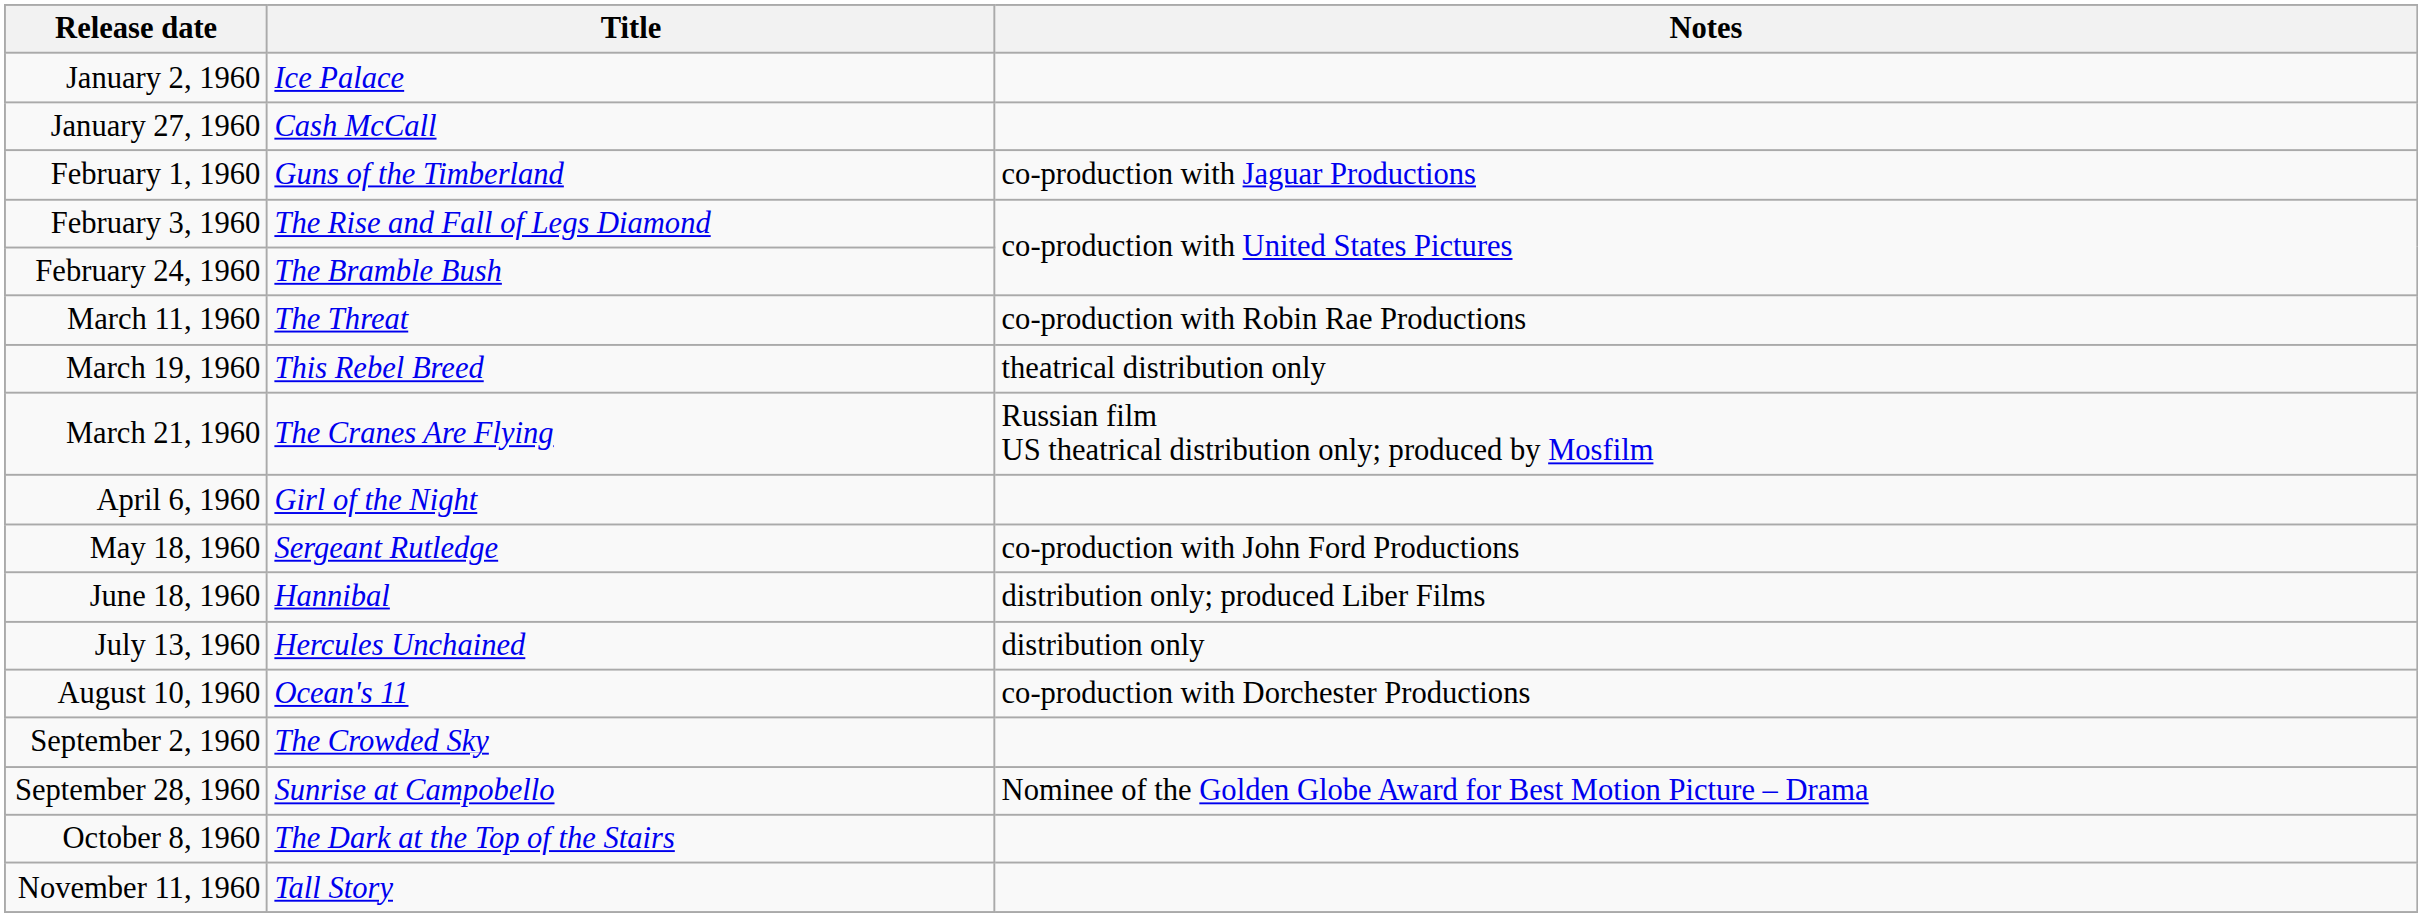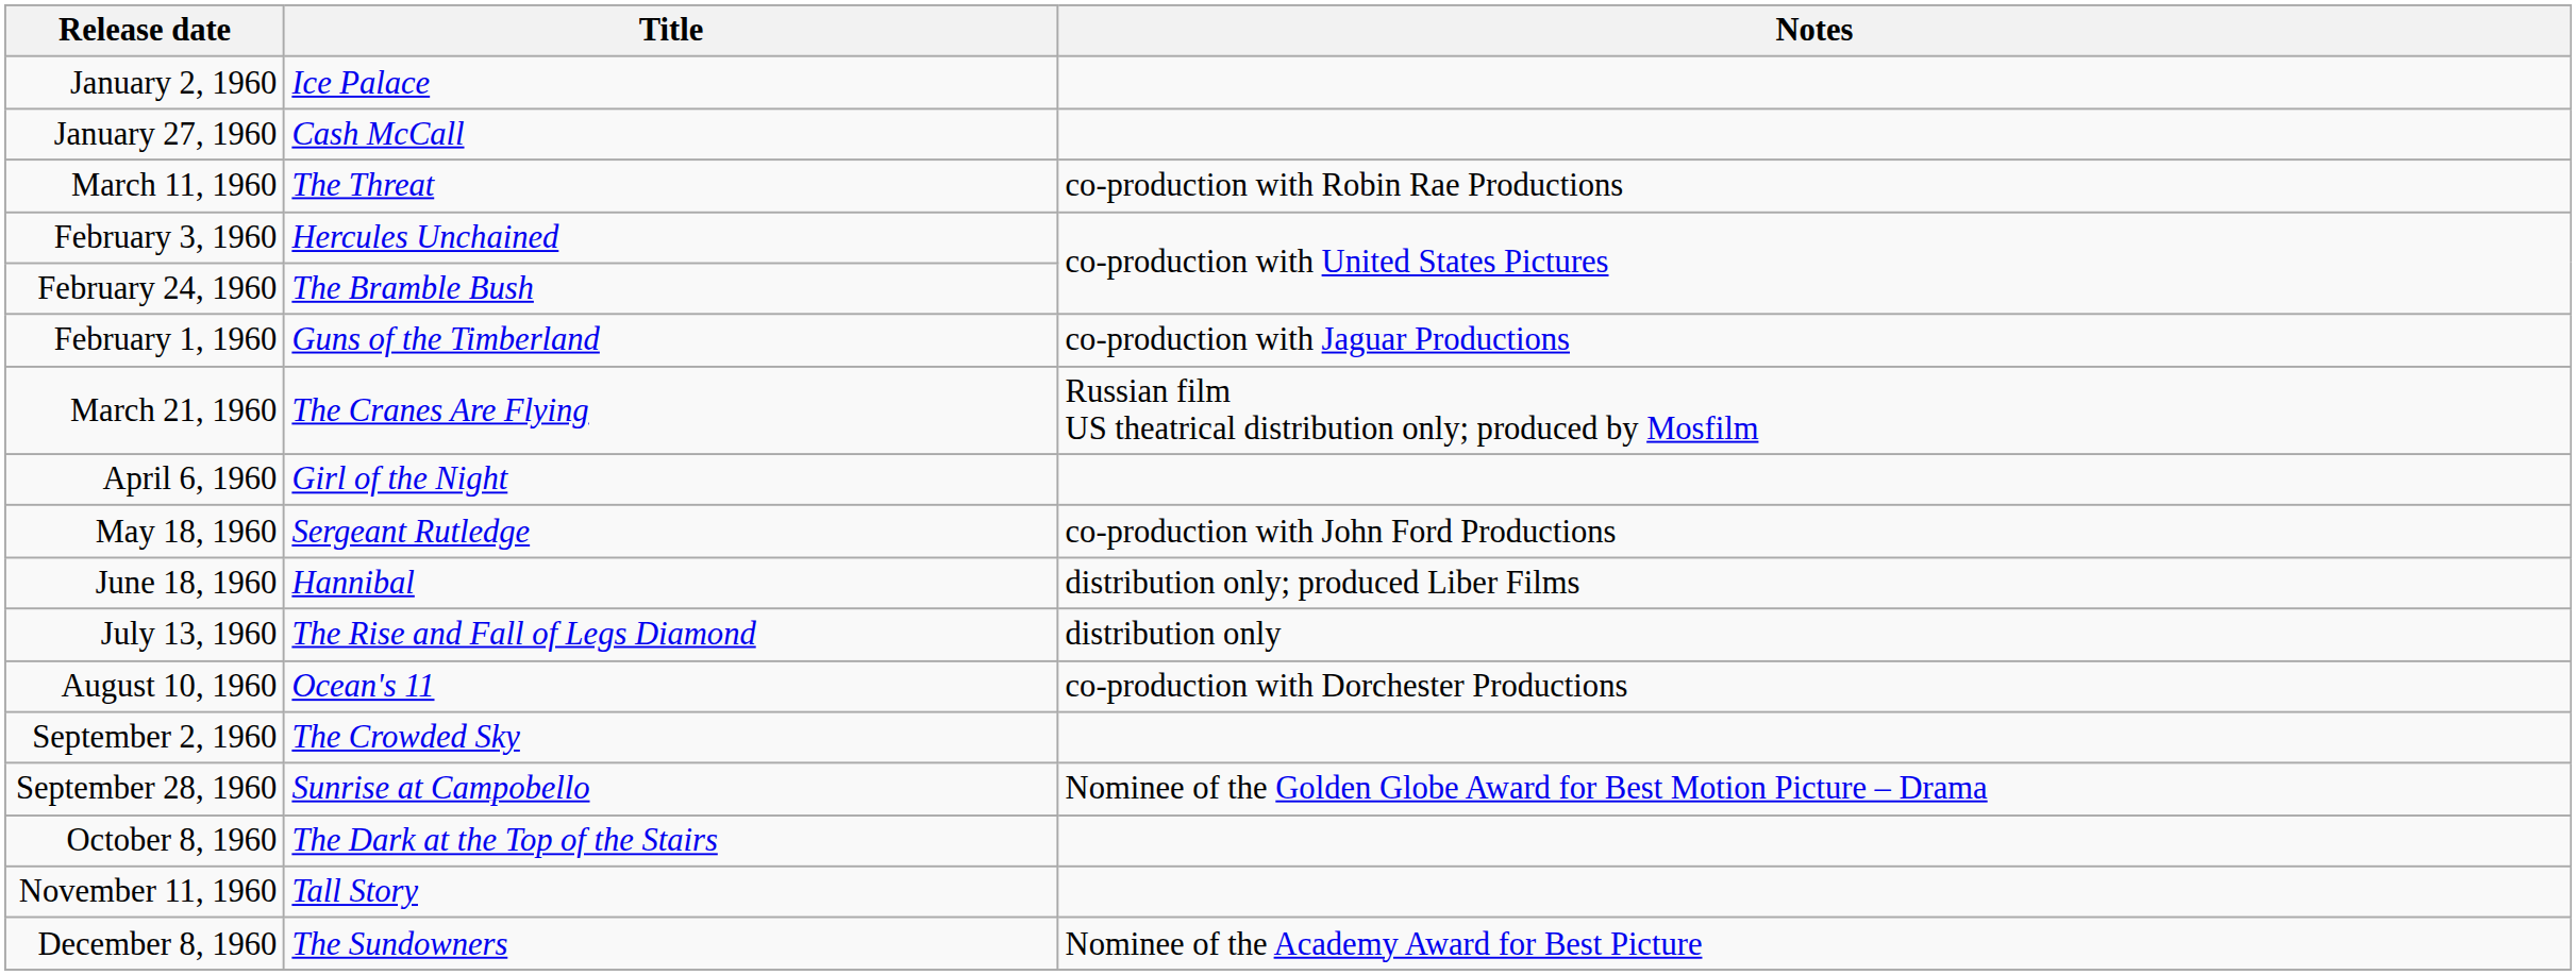 <table class="wikitable sortable" style="width:100%;">
 <tr>
 <th scope="col" style="width:130px;">Release date</th>
 <th>Title</th>
 <th>Notes</th>
 </tr>
 <tr>
 <td style="text-align:right;">January 2, 1960</td>
 <td><em><a href='#'>Ice Palace</a></em></td>
 <td></td>
 </tr>
 <tr>
 <td style="text-align:right;">January 27, 1960</td>
 <td><em><a href='#'>Cash McCall</a></em></td>
 <td></td>
 </tr>
 <tr>
-<td style="text-align:right;">February 1, 1960</td>
-<td><em><a href='#'>Guns of the Timberland</a></em></td>
-<td>co-production with <a href='#'>Jaguar Productions</a></td>
+<td style="text-align:right;">March 11, 1960</td>
+<td><em><a href='#'>The Threat</a></em></td>
+<td>co-production with Robin Rae Productions</td>
 </tr>
 <tr>
 <td style="text-align:right;">February 3, 1960</td>
-<td><em><a href='#'>The Rise and Fall of Legs Diamond</a></em></td>
+<td><em><a href='#'>Hercules Unchained</a></em></td>
 <td rowspan="2">co-production with <a href='#'>United States Pictures</a></td>
 </tr>
 <tr>
 <td style="text-align:right;">February 24, 1960</td>
 <td><em><a href='#'>The Bramble Bush</a></em></td>
 </tr>
 <tr>
-<td style="text-align:right;">March 11, 1960</td>
-<td><em><a href='#'>The Threat</a></em></td>
-<td>co-production with Robin Rae Productions</td>
-</tr>
-<tr>
-<td style="text-align:right;">March 19, 1960</td>
-<td><em><a href='#'>This Rebel Breed</a></em></td>
-<td>theatrical distribution only</td>
+<td style="text-align:right;">February 1, 1960</td>
+<td><em><a href='#'>Guns of the Timberland</a></em></td>
+<td>co-production with <a href='#'>Jaguar Productions</a></td>
 </tr>
 <tr>
 <td style="text-align:right;">March 21, 1960</td>
 <td><em><a href='#'>The Cranes Are Flying</a></em></td>
 <td>Russian film<br> US theatrical distribution only; produced by <a href='#'>Mosfilm</a></td>
 </tr>
 <tr>
 <td style="text-align:right;">April 6, 1960</td>
 <td><em><a href='#'>Girl of the Night</a></em></td>
 <td></td>
 </tr>
 <tr>
 <td style="text-align:right;">May 18, 1960</td>
 <td><em><a href='#'>Sergeant Rutledge</a></em></td>
 <td>co-production with John Ford Productions</td>
 </tr>
 <tr>
 <td style="text-align:right;">June 18, 1960</td>
 <td><em><a href='#'>Hannibal</a></em></td>
 <td>distribution only; produced Liber Films</td>
 </tr>
 <tr>
 <td style="text-align:right;">July 13, 1960</td>
-<td><em><a href='#'>Hercules Unchained</a></em></td>
+<td><em><a href='#'>The Rise and Fall of Legs Diamond</a></em></td>
 <td>distribution only</td>
 </tr>
 <tr>
 <td style="text-align:right;">August 10, 1960</td>
 <td><em><a href='#'>Ocean's 11</a></em></td>
 <td>co-production with Dorchester Productions</td>
 </tr>
 <tr>
 <td style="text-align:right;">September 2, 1960</td>
 <td><em><a href='#'>The Crowded Sky</a></em></td>
 <td></td>
 </tr>
 <tr>
 <td style="text-align:right;">September 28, 1960</td>
 <td><em><a href='#'>Sunrise at Campobello</a></em></td>
 <td>Nominee of the <a href='#'>Golden Globe Award for Best Motion Picture – Drama</a></td>
 </tr>
 <tr>
 <td style="text-align:right;">October 8, 1960</td>
 <td><em><a href='#'>The Dark at the Top of the Stairs</a></em></td>
 <td></td>
 </tr>
 <tr>
 <td style="text-align:right;">November 11, 1960</td>
 <td><em><a href='#'>Tall Story</a></em></td>
 <td></td>
 </tr>
 <tr>
+<td style="text-align:right;">December 8, 1960</td>
+<td><em><a href='#'>The Sundowners</a></em></td>
+<td>Nominee of the <a href='#'>Academy Award for Best Picture</a></td>
+</tr>
+<tr>
 </tr>
 </table>
